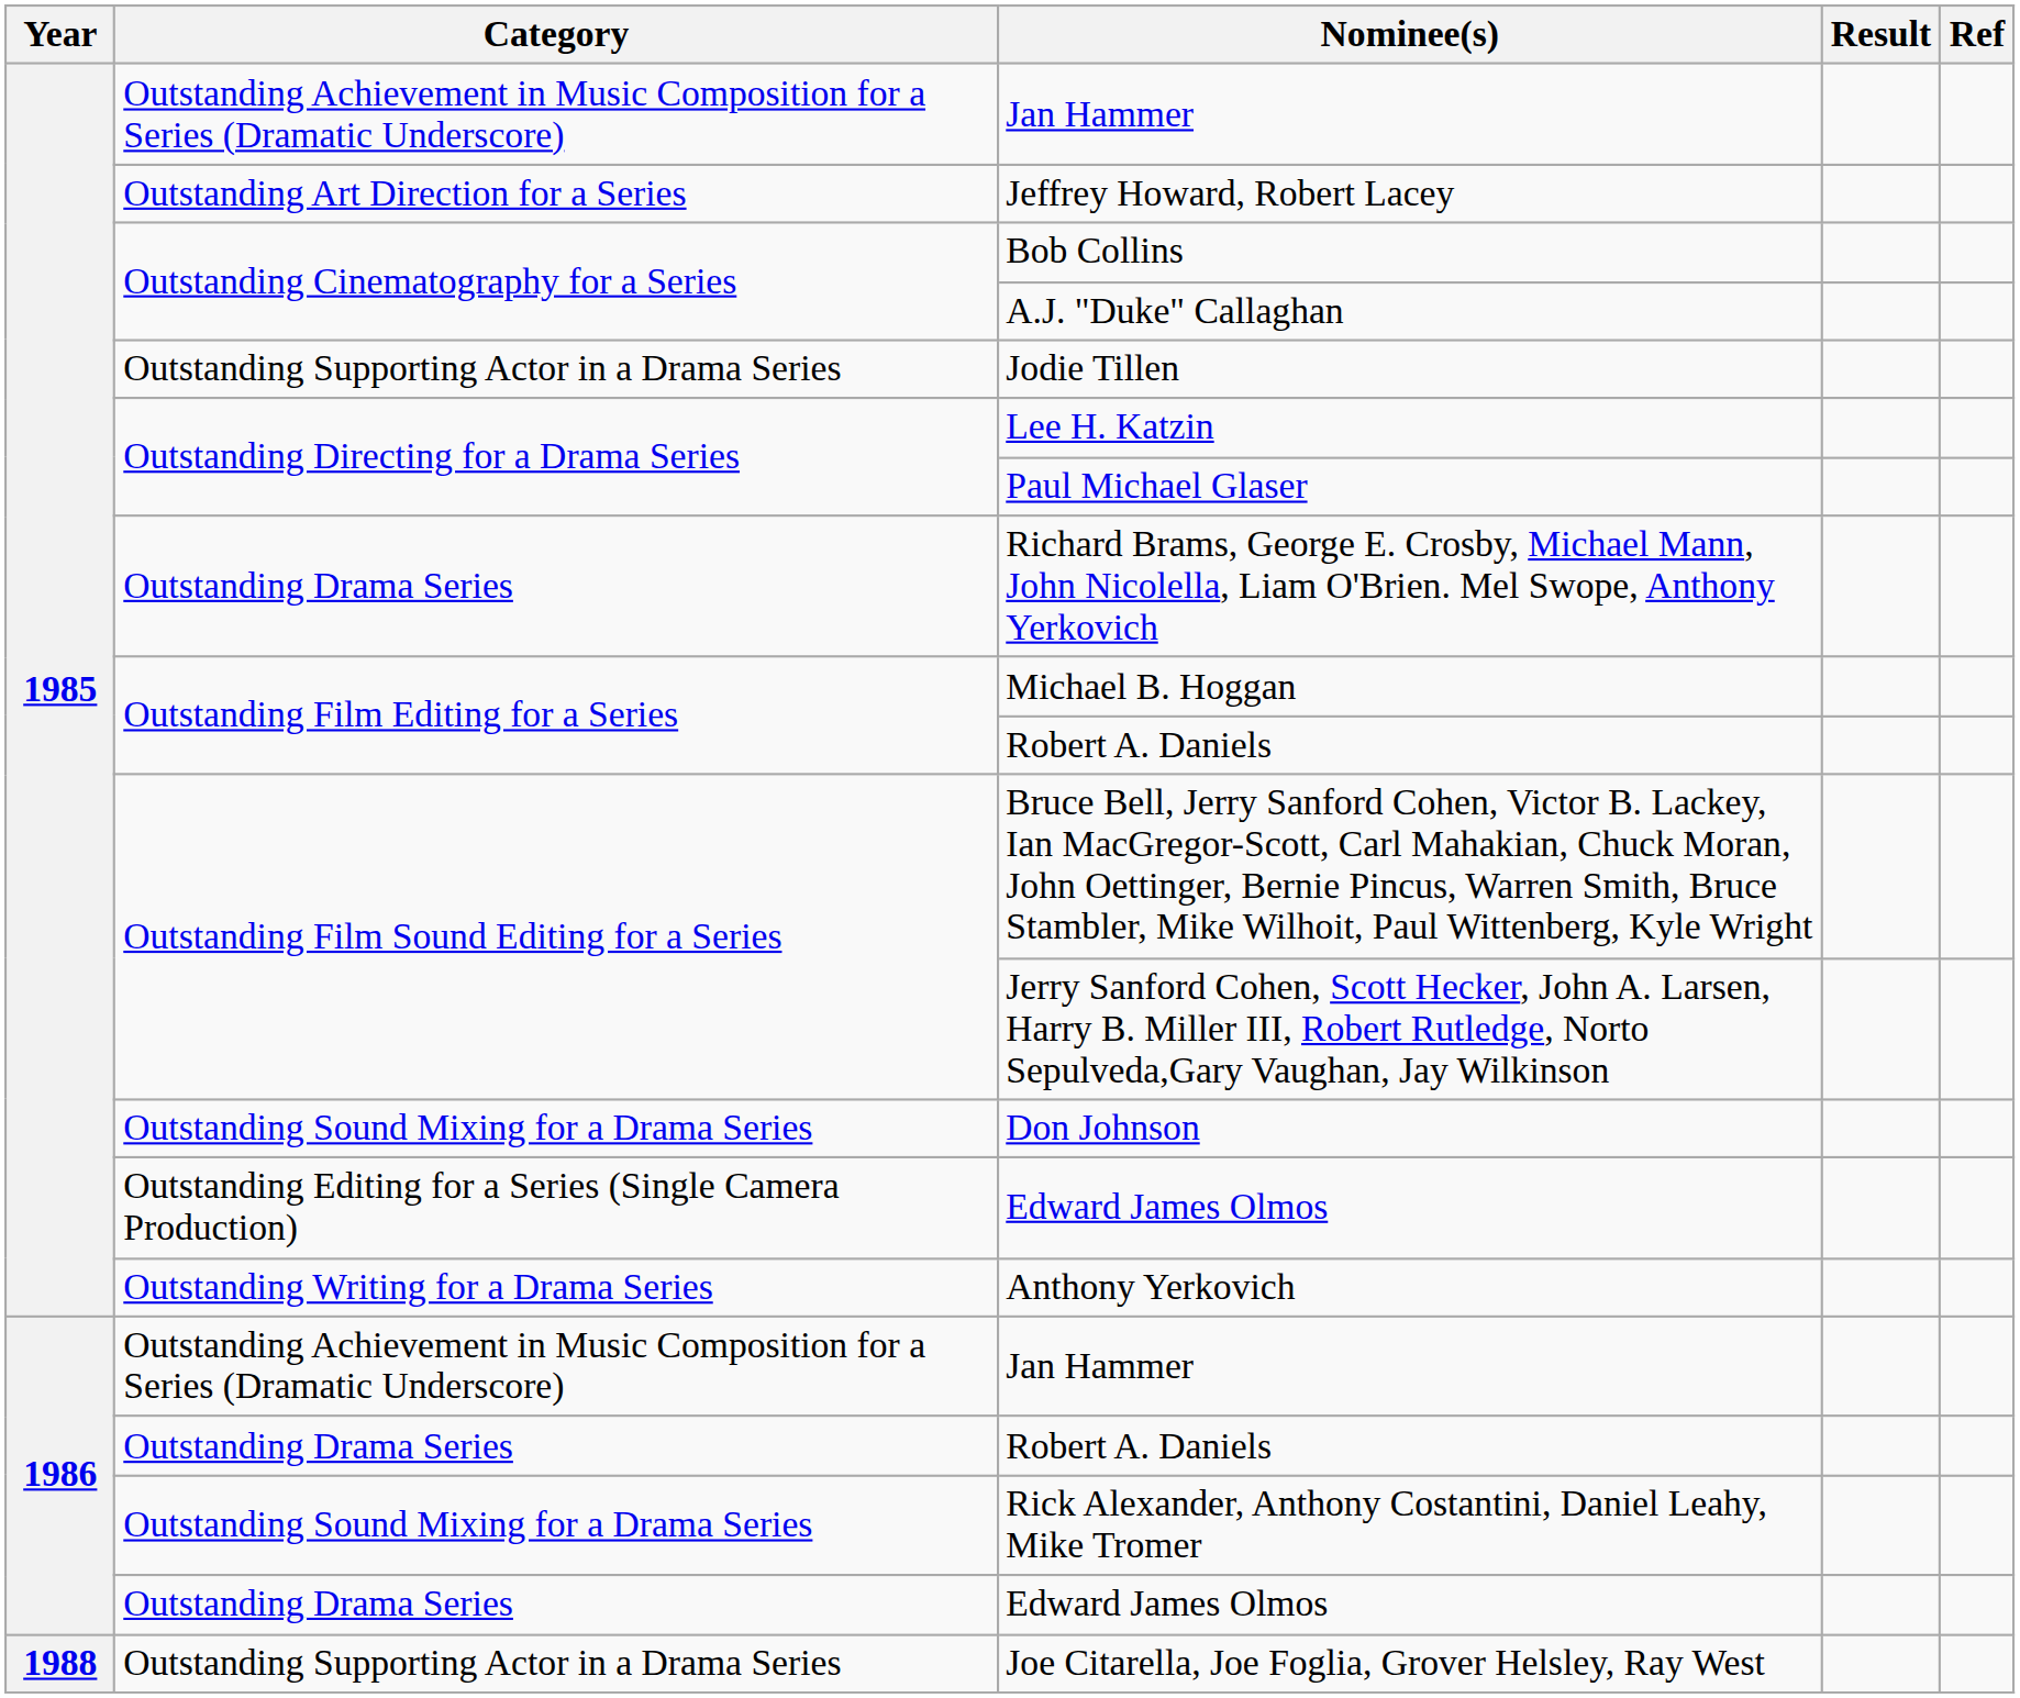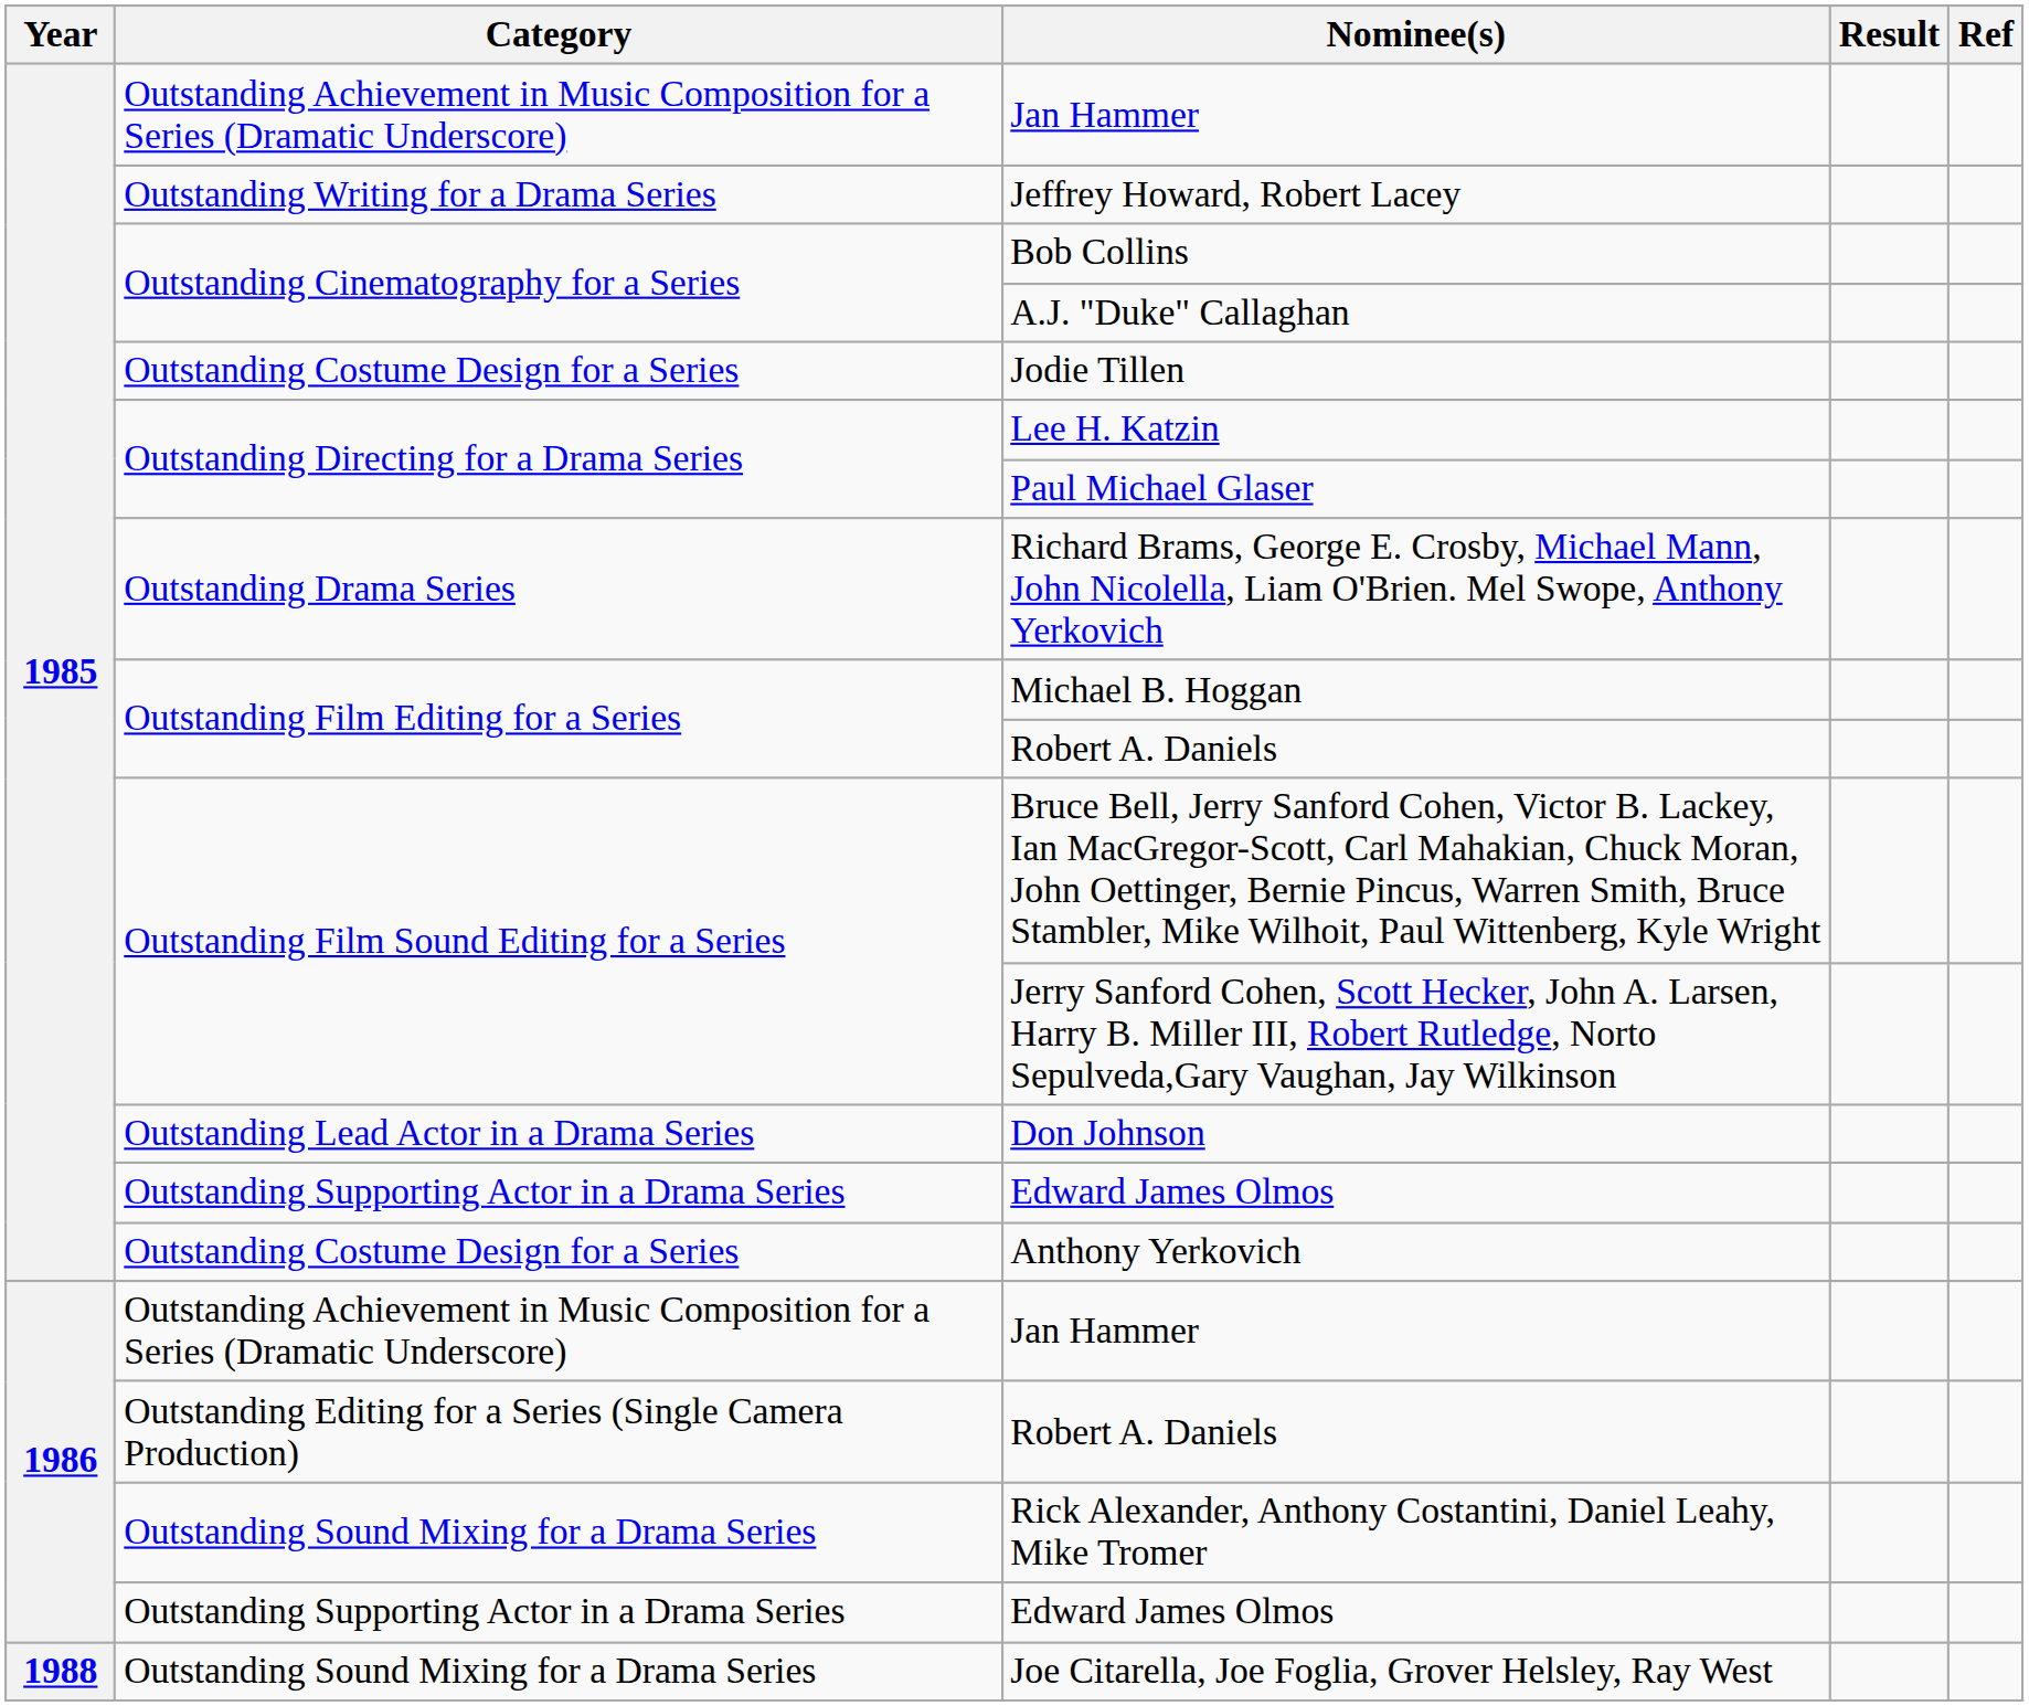 <table class="wikitable plainrowheaders">
 <tr>
 <th scope="col"; width=40>Year</th>
 <th scope="col"; width=375>Category</th>
 <th scope="col"; width=350>Nominee(s)</th>
 <th scope="col"; width=40>Result</th>
 <th scope="col"; width=25>Ref</th>
 </tr>
 <tr>
 <th scope="row" rowspan="15"><a href='#'>1985</a></th>
 <td><a href='#'>Outstanding Achievement in Music Composition for a Series (Dramatic Underscore)</a></td>
 <td><a href='#'>Jan Hammer</a></td>
 <td></td>
 <td></td>
 </tr>
 <tr>
-<td><a href='#'>Outstanding Art Direction for a Series</a></td>
+<td><a href='#'>Outstanding Writing for a Drama Series</a></td>
 <td>Jeffrey Howard, Robert Lacey</td>
 <td></td>
 <td></td>
 </tr>
 <tr>
 <td rowspan="2"><a href='#'>Outstanding Cinematography for a Series</a></td>
 <td>Bob Collins</td>
 <td></td>
 <td></td>
 </tr>
 <tr>
 <td>A.J. "Duke" Callaghan</td>
 <td></td>
 <td></td>
 </tr>
 <tr>
-<td>Outstanding Supporting Actor in a Drama Series</td>
+<td><a href='#'>Outstanding Costume Design for a Series</a></td>
 <td>Jodie Tillen</td>
 <td></td>
 <td></td>
 </tr>
 <tr>
 <td rowspan="2"><a href='#'>Outstanding Directing for a Drama Series</a></td>
 <td><a href='#'>Lee H. Katzin</a></td>
 <td></td>
 <td></td>
 </tr>
 <tr>
 <td><a href='#'>Paul Michael Glaser</a></td>
 <td></td>
 <td></td>
 </tr>
 <tr>
 <td><a href='#'>Outstanding Drama Series</a></td>
 <td>Richard Brams, George E. Crosby, <a href='#'>Michael Mann</a>, <a href='#'>John Nicolella</a>, Liam O'Brien. Mel Swope, <a href='#'>Anthony Yerkovich</a></td>
 <td></td>
 <td></td>
 </tr>
 <tr>
 <td rowspan="2"><a href='#'>Outstanding Film Editing for a Series</a></td>
 <td>Michael B. Hoggan</td>
 <td></td>
 <td></td>
 </tr>
 <tr>
 <td>Robert A. Daniels</td>
 <td></td>
 <td></td>
 </tr>
 <tr>
 <td rowspan="2"><a href='#'>Outstanding Film Sound Editing for a Series</a></td>
 <td>Bruce Bell, Jerry Sanford Cohen, Victor B. Lackey, Ian MacGregor-Scott, Carl Mahakian, Chuck Moran, John Oettinger, Bernie Pincus, Warren Smith, Bruce Stambler, Mike Wilhoit, Paul Wittenberg, Kyle Wright</td>
 <td></td>
 <td></td>
 </tr>
 <tr>
 <td>Jerry Sanford Cohen, <a href='#'>Scott Hecker</a>, John A. Larsen, Harry B. Miller III, <a href='#'>Robert Rutledge</a>, Norto Sepulveda,Gary Vaughan, Jay Wilkinson</td>
 <td></td>
 <td></td>
 </tr>
 <tr>
-<td><a href='#'>Outstanding Sound Mixing for a Drama Series</a></td>
+<td><a href='#'>Outstanding Lead Actor in a Drama Series</a></td>
 <td><a href='#'>Don Johnson</a></td>
 <td></td>
 <td></td>
 </tr>
 <tr>
-<td>Outstanding Editing for a Series (Single Camera Production)</td>
+<td><a href='#'>Outstanding Supporting Actor in a Drama Series</a></td>
 <td><a href='#'>Edward James Olmos</a></td>
 <td></td>
 <td></td>
 </tr>
 <tr>
-<td><a href='#'>Outstanding Writing for a Drama Series</a></td>
+<td><a href='#'>Outstanding Costume Design for a Series</a></td>
 <td>Anthony Yerkovich</td>
 <td></td>
 <td></td>
 </tr>
 <tr>
 <th scope="row" rowspan="4"><a href='#'>1986</a></th>
 <td>Outstanding Achievement in Music Composition for a Series (Dramatic Underscore)</td>
 <td>Jan Hammer</td>
 <td></td>
 <td></td>
 </tr>
 <tr>
-<td><a href='#'>Outstanding Drama Series</a></td>
+<td>Outstanding Editing for a Series (Single Camera Production)</td>
 <td>Robert A. Daniels</td>
 <td></td>
 <td></td>
 </tr>
 <tr>
 <td><a href='#'>Outstanding Sound Mixing for a Drama Series</a></td>
 <td>Rick Alexander, Anthony Costantini, Daniel Leahy, Mike Tromer</td>
 <td></td>
 <td></td>
 </tr>
 <tr>
-<td><a href='#'>Outstanding Drama Series</a></td>
+<td>Outstanding Supporting Actor in a Drama Series</td>
 <td>Edward James Olmos</td>
 <td></td>
 <td></td>
 </tr>
 <tr>
 <th scope="row"><a href='#'>1988</a></th>
-<td>Outstanding Supporting Actor in a Drama Series</td>
+<td>Outstanding Sound Mixing for a Drama Series</td>
 <td>Joe Citarella, Joe Foglia, Grover Helsley, Ray West</td>
 <td></td>
 <td></td>
 </tr>
 <tr>
 </tr>
 </table>
